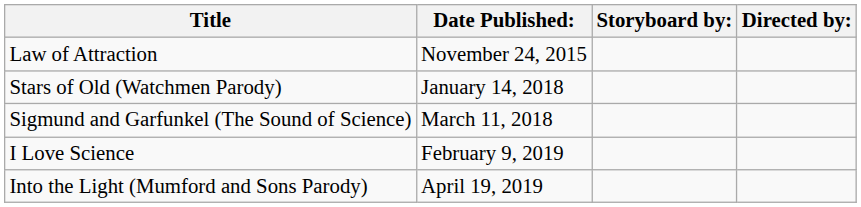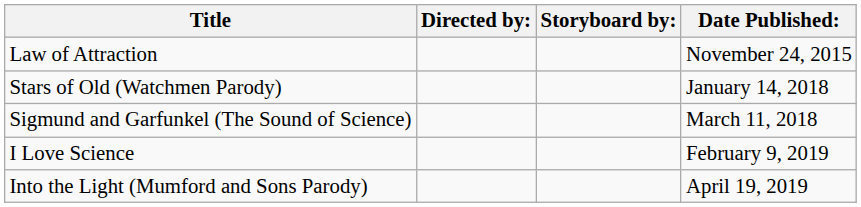 <table class="wikitable sortable">
 <tr>
 <th>Title</th>
+<th>Directed by:</th>
+<th>Storyboard by:</th>
 <th>Date Published:</th>
-<th>Storyboard by:</th>
-<th>Directed by:</th>
 </tr>
 <tr>
 <td>Law of Attraction</td>
-<td>November 24, 2015</td>
 <td></td>
 <td></td>
+<td>November 24, 2015</td>
 </tr>
 <tr>
 <td>Stars of Old (Watchmen Parody)</td>
-<td>January 14, 2018</td>
 <td></td>
 <td></td>
+<td>January 14, 2018</td>
 </tr>
 <tr>
 <td>Sigmund and Garfunkel (The Sound of Science)</td>
-<td>March 11, 2018</td>
 <td></td>
 <td></td>
+<td>March 11, 2018</td>
 </tr>
 <tr>
 <td>I Love Science</td>
-<td>February 9, 2019</td>
 <td></td>
 <td></td>
+<td>February 9, 2019</td>
 </tr>
 <tr>
 <td>Into the Light (Mumford and Sons Parody)</td>
-<td>April 19, 2019</td>
 <td></td>
 <td></td>
+<td>April 19, 2019</td>
 </tr>
 </table>
